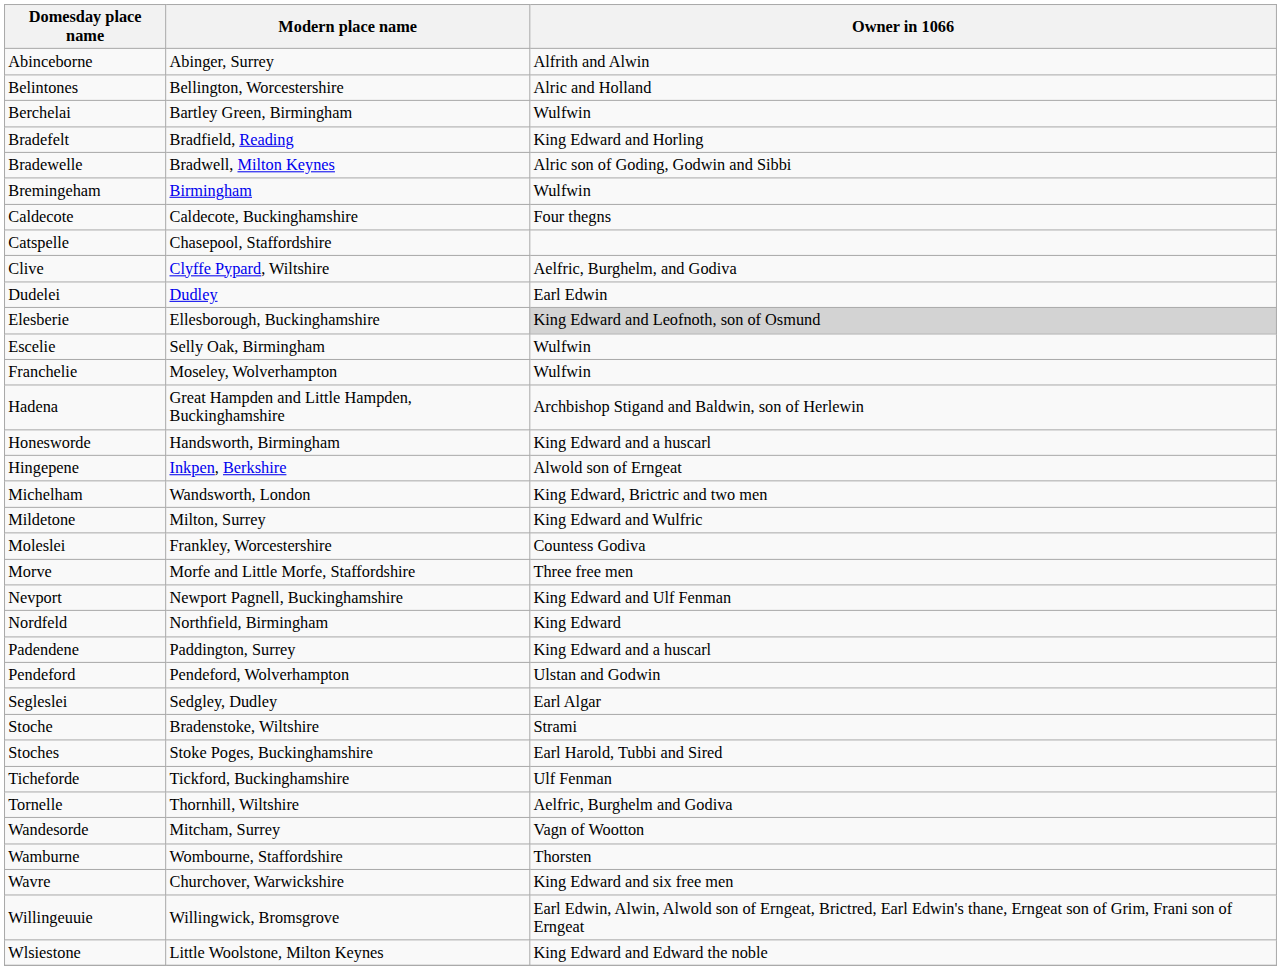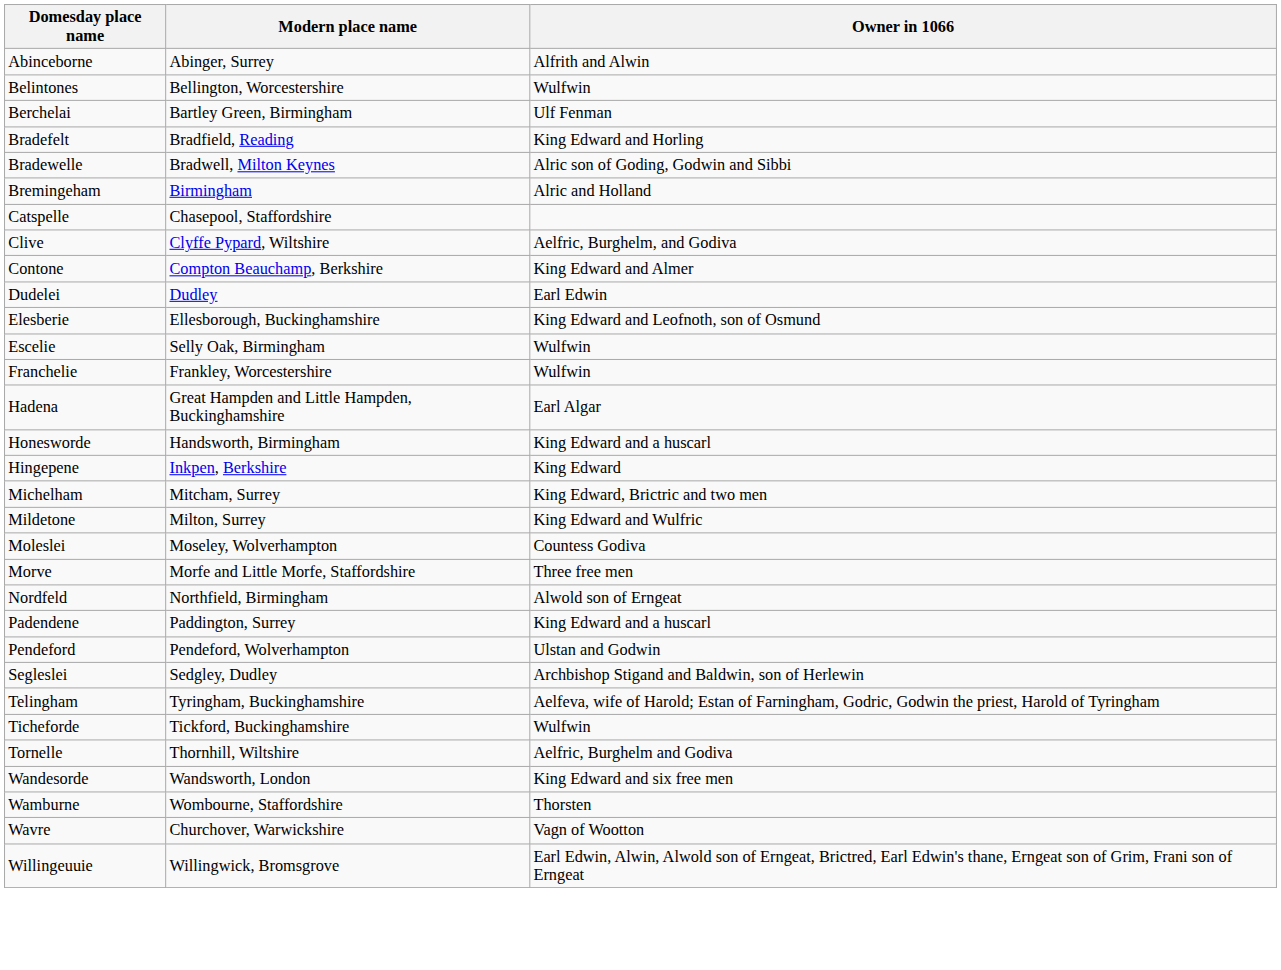 <table class="wikitable">
 <tr>
 <th>Domesday place name</th>
 <th>Modern place name</th>
 <th>Owner in 1066</th>
 </tr>
 <tr>
 <td>Abinceborne</td>
 <td>Abinger, Surrey</td>
 <td>Alfrith and Alwin</td>
 </tr>
 <tr>
 <td>Belintones</td>
 <td>Bellington, Worcestershire</td>
-<td>Alric and Holland</td>
+<td>Wulfwin</td>
 </tr>
 <tr>
 <td>Berchelai</td>
 <td>Bartley Green, Birmingham</td>
-<td>Wulfwin</td>
+<td>Ulf Fenman</td>
 </tr>
 <tr>
 <td>Bradefelt</td>
 <td>Bradfield, <a href='#'>Reading</a></td>
 <td>King Edward and Horling</td>
 </tr>
 <tr>
 <td>Bradewelle</td>
 <td>Bradwell, <a href='#'>Milton Keynes</a></td>
 <td>Alric son of Goding, Godwin and Sibbi</td>
 </tr>
 <tr>
 <td>Bremingeham</td>
 <td><a href='#'>Birmingham</a></td>
-<td>Wulfwin</td>
-</tr>
-<tr>
-<td>Caldecote</td>
-<td>Caldecote, Buckinghamshire</td>
-<td>Four thegns</td>
+<td>Alric and Holland</td>
 </tr>
 <tr>
 <td>Catspelle</td>
 <td>Chasepool, Staffordshire</td>
 <td></td>
 </tr>
 <tr>
 <td>Clive</td>
 <td><a href='#'>Clyffe Pypard</a>, Wiltshire</td>
 <td>Aelfric, Burghelm, and Godiva</td>
 </tr>
 <tr>
+<td>Contone</td>
+<td><a href='#'>Compton Beauchamp</a>, Berkshire</td>
+<td>King Edward and Almer</td>
+</tr>
+<tr>
 <td>Dudelei</td>
 <td><a href='#'>Dudley</a></td>
 <td>Earl Edwin</td>
 </tr>
 <tr>
 <td>Elesberie</td>
 <td>Ellesborough, Buckinghamshire</td>
-<td style="background: lightgrey;">King Edward and Leofnoth, son of Osmund</td>
+<td>King Edward and Leofnoth, son of Osmund</td>
 </tr>
 <tr>
 <td>Escelie</td>
 <td>Selly Oak, Birmingham</td>
 <td>Wulfwin</td>
 </tr>
 <tr>
 <td>Franchelie</td>
-<td>Moseley, Wolverhampton</td>
+<td>Frankley, Worcestershire</td>
 <td>Wulfwin</td>
 </tr>
 <tr>
 <td>Hadena</td>
 <td>Great Hampden and Little Hampden, Buckinghamshire</td>
-<td>Archbishop Stigand and Baldwin, son of Herlewin</td>
+<td>Earl Algar</td>
 </tr>
 <tr>
 <td>Honesworde</td>
 <td>Handsworth, Birmingham</td>
 <td>King Edward and a huscarl</td>
 </tr>
 <tr>
 <td>Hingepene</td>
 <td><a href='#'>Inkpen</a>, <a href='#'>Berkshire</a></td>
-<td>Alwold son of Erngeat</td>
+<td>King Edward</td>
 </tr>
 <tr>
 <td>Michelham</td>
-<td>Wandsworth, London</td>
+<td>Mitcham, Surrey</td>
 <td>King Edward, Brictric and two men</td>
 </tr>
 <tr>
 <td>Mildetone</td>
 <td>Milton, Surrey</td>
 <td>King Edward and Wulfric</td>
 </tr>
 <tr>
 <td>Moleslei</td>
-<td>Frankley, Worcestershire</td>
+<td>Moseley, Wolverhampton</td>
 <td>Countess Godiva</td>
 </tr>
 <tr>
 <td>Morve</td>
 <td>Morfe and Little Morfe, Staffordshire</td>
 <td>Three free men</td>
 </tr>
 <tr>
-<td>Nevport</td>
-<td>Newport Pagnell, Buckinghamshire</td>
-<td>King Edward and Ulf Fenman</td>
-</tr>
-<tr>
 <td>Nordfeld</td>
 <td>Northfield, Birmingham</td>
-<td>King Edward</td>
+<td>Alwold son of Erngeat</td>
 </tr>
 <tr>
 <td>Padendene</td>
 <td>Paddington, Surrey</td>
 <td>King Edward and a huscarl</td>
 </tr>
 <tr>
 <td>Pendeford</td>
 <td>Pendeford, Wolverhampton</td>
 <td>Ulstan and Godwin</td>
 </tr>
 <tr>
 <td>Segleslei</td>
 <td>Sedgley, Dudley</td>
-<td>Earl Algar</td>
+<td>Archbishop Stigand and Baldwin, son of Herlewin</td>
 </tr>
 <tr>
-<td>Stoche</td>
-<td>Bradenstoke, Wiltshire</td>
-<td>Strami</td>
-</tr>
-<tr>
-<td>Stoches</td>
-<td>Stoke Poges, Buckinghamshire</td>
-<td>Earl Harold, Tubbi and Sired</td>
+<td>Telingham</td>
+<td>Tyringham, Buckinghamshire</td>
+<td>Aelfeva, wife of Harold; Estan of Farningham, Godric, Godwin the priest, Harold of Tyringham</td>
 </tr>
 <tr>
 <td>Ticheforde</td>
 <td>Tickford, Buckinghamshire</td>
-<td>Ulf Fenman</td>
+<td>Wulfwin</td>
 </tr>
 <tr>
 <td>Tornelle</td>
 <td>Thornhill, Wiltshire</td>
 <td>Aelfric, Burghelm and Godiva</td>
 </tr>
 <tr>
 <td>Wandesorde</td>
-<td>Mitcham, Surrey</td>
-<td>Vagn of Wootton</td>
+<td>Wandsworth, London</td>
+<td>King Edward and six free men</td>
 </tr>
 <tr>
 <td>Wamburne</td>
 <td>Wombourne, Staffordshire</td>
 <td>Thorsten</td>
 </tr>
 <tr>
 <td>Wavre</td>
 <td>Churchover, Warwickshire</td>
-<td>King Edward and six free men</td>
+<td>Vagn of Wootton</td>
 </tr>
 <tr>
 <td>Willingeuuie</td>
 <td>Willingwick, Bromsgrove</td>
 <td>Earl Edwin, Alwin, Alwold son of Erngeat, Brictred, Earl Edwin's thane, Erngeat son of Grim, Frani son of Erngeat</td>
 </tr>
 <tr>
-<td>Wlsiestone</td>
-<td>Little Woolstone, Milton Keynes</td>
-<td>King Edward and Edward the noble</td>
-</tr>
-<tr>
 </tr>
 </table>
